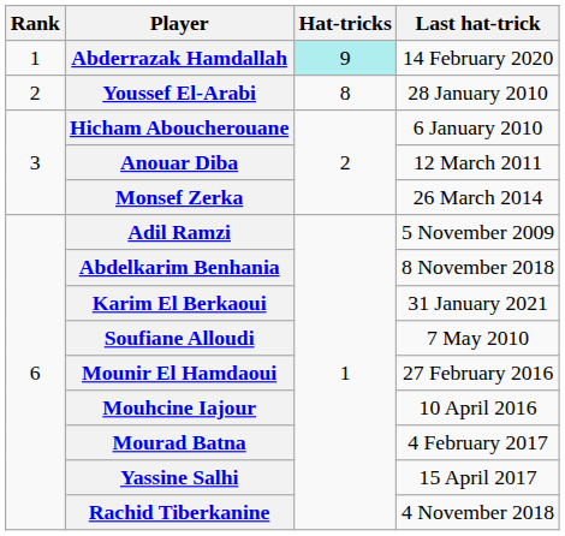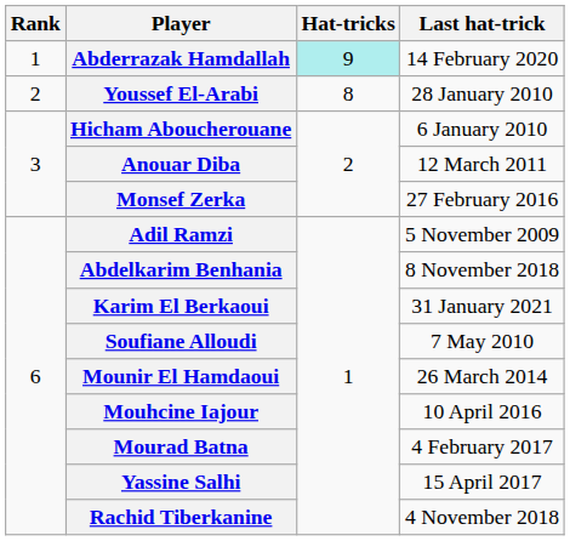 <table class="wikitable plainrowheaders sortable" style="text-align:center;font-size:95%">
 <tr>
 <th scope="col">Rank</th>
 <th scope="col">Player</th>
 <th scope="col">Hat-tricks</th>
 <th scope="col">Last hat-trick</th>
 </tr>
 <tr>
 <td>1</td>
 <th scope="row"><a href='#'>Abderrazak Hamdallah</a></th>
 <td style="background: paleturquoise;">9</td>
 <td align="center">14 February 2020</td>
 </tr>
 <tr>
 <td>2</td>
 <th scope="row"><a href='#'>Youssef El-Arabi</a></th>
 <td>8</td>
 <td align="center">28 January 2010</td>
 </tr>
 <tr>
 <td rowspan="3" style="border-top:1px solid silver">3</td>
 <th scope="row"><a href='#'>Hicham Aboucherouane</a></th>
 <td rowspan="3" style="text-align:center;border-top:1px solid silver">2</td>
 <td align="center">6 January 2010</td>
 </tr>
 <tr>
 <th scope="row"><a href='#'>Anouar Diba</a></th>
 <td align="center">12 March 2011</td>
 </tr>
 <tr>
 <th scope="row"><a href='#'>Monsef Zerka</a></th>
-<td align="center">26 March 2014</td>
+<td align="center">27 February 2016</td>
 </tr>
 <tr>
 <td rowspan="9" style="border-top:1px solid silver">6</td>
 <th scope="row"><a href='#'>Adil Ramzi</a></th>
 <td rowspan="9" style="text-align:center;border-top:1px solid silver">1</td>
 <td align="center">5 November 2009</td>
 </tr>
 <tr>
 <th scope="row"><a href='#'>Abdelkarim Benhania</a></th>
 <td align="center">8 November 2018</td>
 </tr>
 <tr>
 <th scope="row"><a href='#'>Karim El Berkaoui</a></th>
 <td align="center">31 January 2021</td>
 </tr>
 <tr>
 <th scope="row"><a href='#'>Soufiane Alloudi</a></th>
 <td align="center">7 May 2010</td>
 </tr>
 <tr>
 <th scope="row"><a href='#'>Mounir El Hamdaoui</a></th>
-<td align="center">27 February 2016</td>
+<td align="center">26 March 2014</td>
 </tr>
 <tr>
 <th scope="row"><a href='#'>Mouhcine Iajour</a></th>
 <td align="center">10 April 2016</td>
 </tr>
 <tr>
 <th scope="row"><a href='#'>Mourad Batna</a></th>
 <td align="center">4 February 2017</td>
 </tr>
 <tr>
 <th scope="row"><a href='#'>Yassine Salhi</a></th>
 <td align="center">15 April 2017</td>
 </tr>
 <tr>
 <th scope="row"><a href='#'>Rachid Tiberkanine</a></th>
 <td align="center">4 November 2018</td>
 </tr>
 </table>
